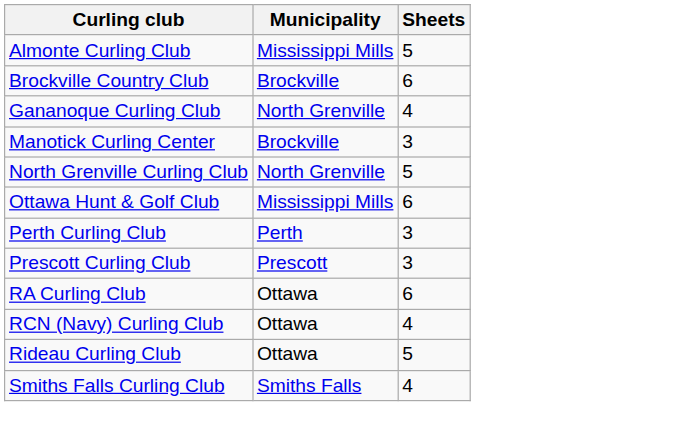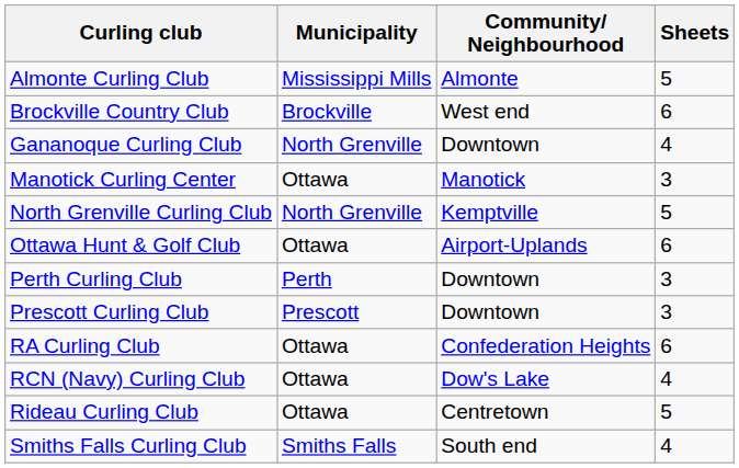 <table class="wikitable">
 <tr>
 <th>Curling club</th>
 <th>Municipality</th>
+<th>Community/<br>Neighbourhood</th>
 <th>Sheets</th>
 </tr>
 <tr>
 <td><a href='#'>Almonte Curling Club</a></td>
 <td><a href='#'>Mississippi Mills</a></td>
+<td><a href='#'>Almonte</a></td>
 <td>5</td>
 </tr>
 <tr>
 <td><a href='#'>Brockville Country Club</a></td>
 <td><a href='#'>Brockville</a></td>
+<td>West end</td>
 <td>6</td>
 </tr>
 <tr>
 <td><a href='#'>Gananoque Curling Club</a></td>
 <td><a href='#'>North Grenville</a></td>
+<td>Downtown</td>
 <td>4</td>
 </tr>
 <tr>
 <td><a href='#'>Manotick Curling Center</a></td>
-<td><a href='#'>Brockville</a></td>
+<td>Ottawa</td>
+<td><a href='#'>Manotick</a></td>
 <td>3</td>
 </tr>
 <tr>
 <td><a href='#'>North Grenville Curling Club</a></td>
 <td><a href='#'>North Grenville</a></td>
+<td><a href='#'>Kemptville</a></td>
 <td>5</td>
 </tr>
 <tr>
 <td><a href='#'>Ottawa Hunt & Golf Club</a></td>
-<td><a href='#'>Mississippi Mills</a></td>
+<td>Ottawa</td>
+<td><a href='#'>Airport-Uplands</a></td>
 <td>6</td>
 </tr>
 <tr>
 <td><a href='#'>Perth Curling Club</a></td>
 <td><a href='#'>Perth</a></td>
+<td>Downtown</td>
 <td>3</td>
 </tr>
 <tr>
 <td><a href='#'>Prescott Curling Club</a></td>
 <td><a href='#'>Prescott</a></td>
+<td>Downtown</td>
 <td>3</td>
 </tr>
 <tr>
 <td><a href='#'>RA Curling Club</a></td>
 <td>Ottawa</td>
+<td><a href='#'>Confederation Heights</a></td>
 <td>6</td>
 </tr>
 <tr>
 <td><a href='#'>RCN (Navy) Curling Club</a></td>
 <td>Ottawa</td>
+<td><a href='#'>Dow's Lake</a></td>
 <td>4</td>
 </tr>
 <tr>
 <td><a href='#'>Rideau Curling Club</a></td>
 <td>Ottawa</td>
+<td>Centretown</td>
 <td>5</td>
 </tr>
 <tr>
 <td><a href='#'>Smiths Falls Curling Club</a></td>
 <td><a href='#'>Smiths Falls</a></td>
+<td>South end</td>
 <td>4</td>
 </tr>
 </table>
